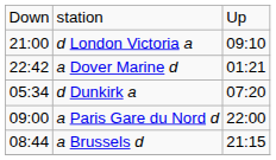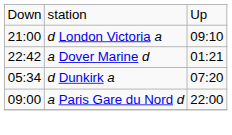 <table class="wikitable">
 <tr>
 <td align="center">Down</td>
 <td>station</td>
 <td>Up</td>
 </tr>
 <tr>
 <td align="center">21:00</td>
 <td><em>d</em> <a href='#'>London Victoria</a> <em>a</em></td>
 <td>09:10</td>
 </tr>
 <tr>
 <td align="center">22:42</td>
 <td><em>a</em> <a href='#'>Dover Marine</a> <em>d</em></td>
 <td>01:21</td>
 </tr>
 <tr>
 <td align="center">05:34</td>
 <td><em>d</em> <a href='#'>Dunkirk</a> <em>a</em></td>
 <td>07:20</td>
 </tr>
 <tr>
 <td align="center">09:00</td>
 <td><em>a</em> <a href='#'>Paris Gare du Nord</a> <em>d</em></td>
 <td>22:00</td>
 </tr>
 <tr>
-<td align="center">08:44</td>
-<td><em>a</em> <a href='#'>Brussels</a> <em>d</em></td>
-<td>21:15</td>
-</tr>
-<tr>
 </tr>
 </table>
